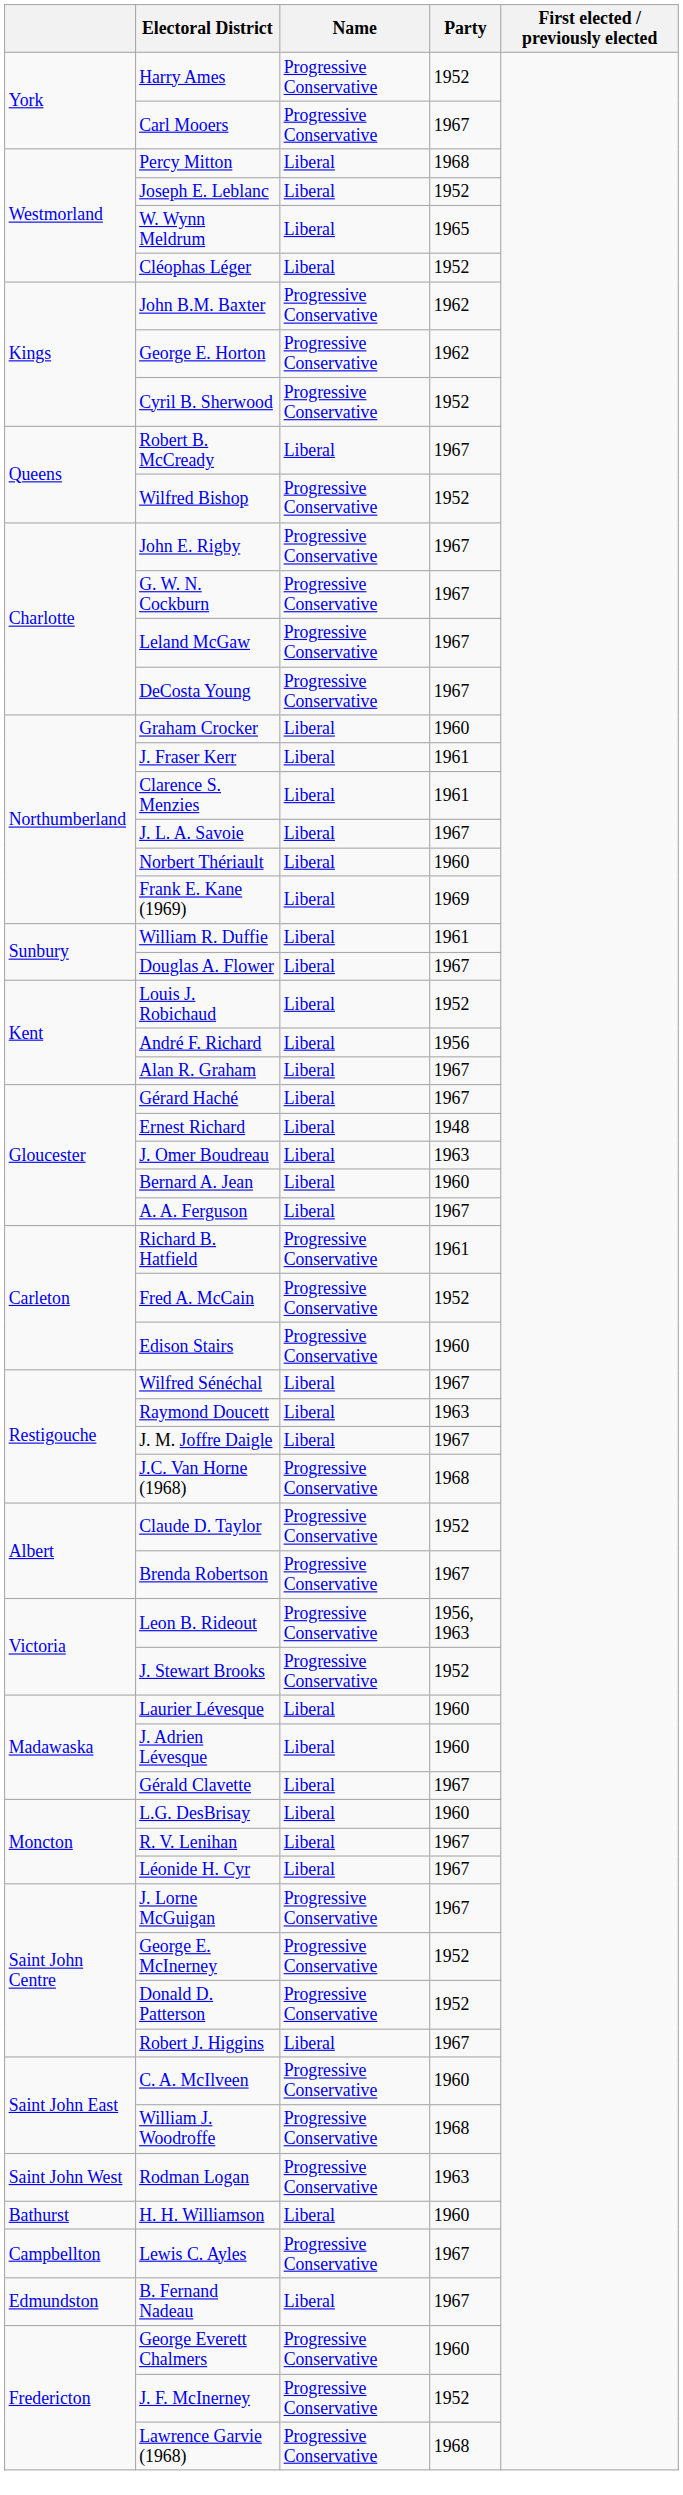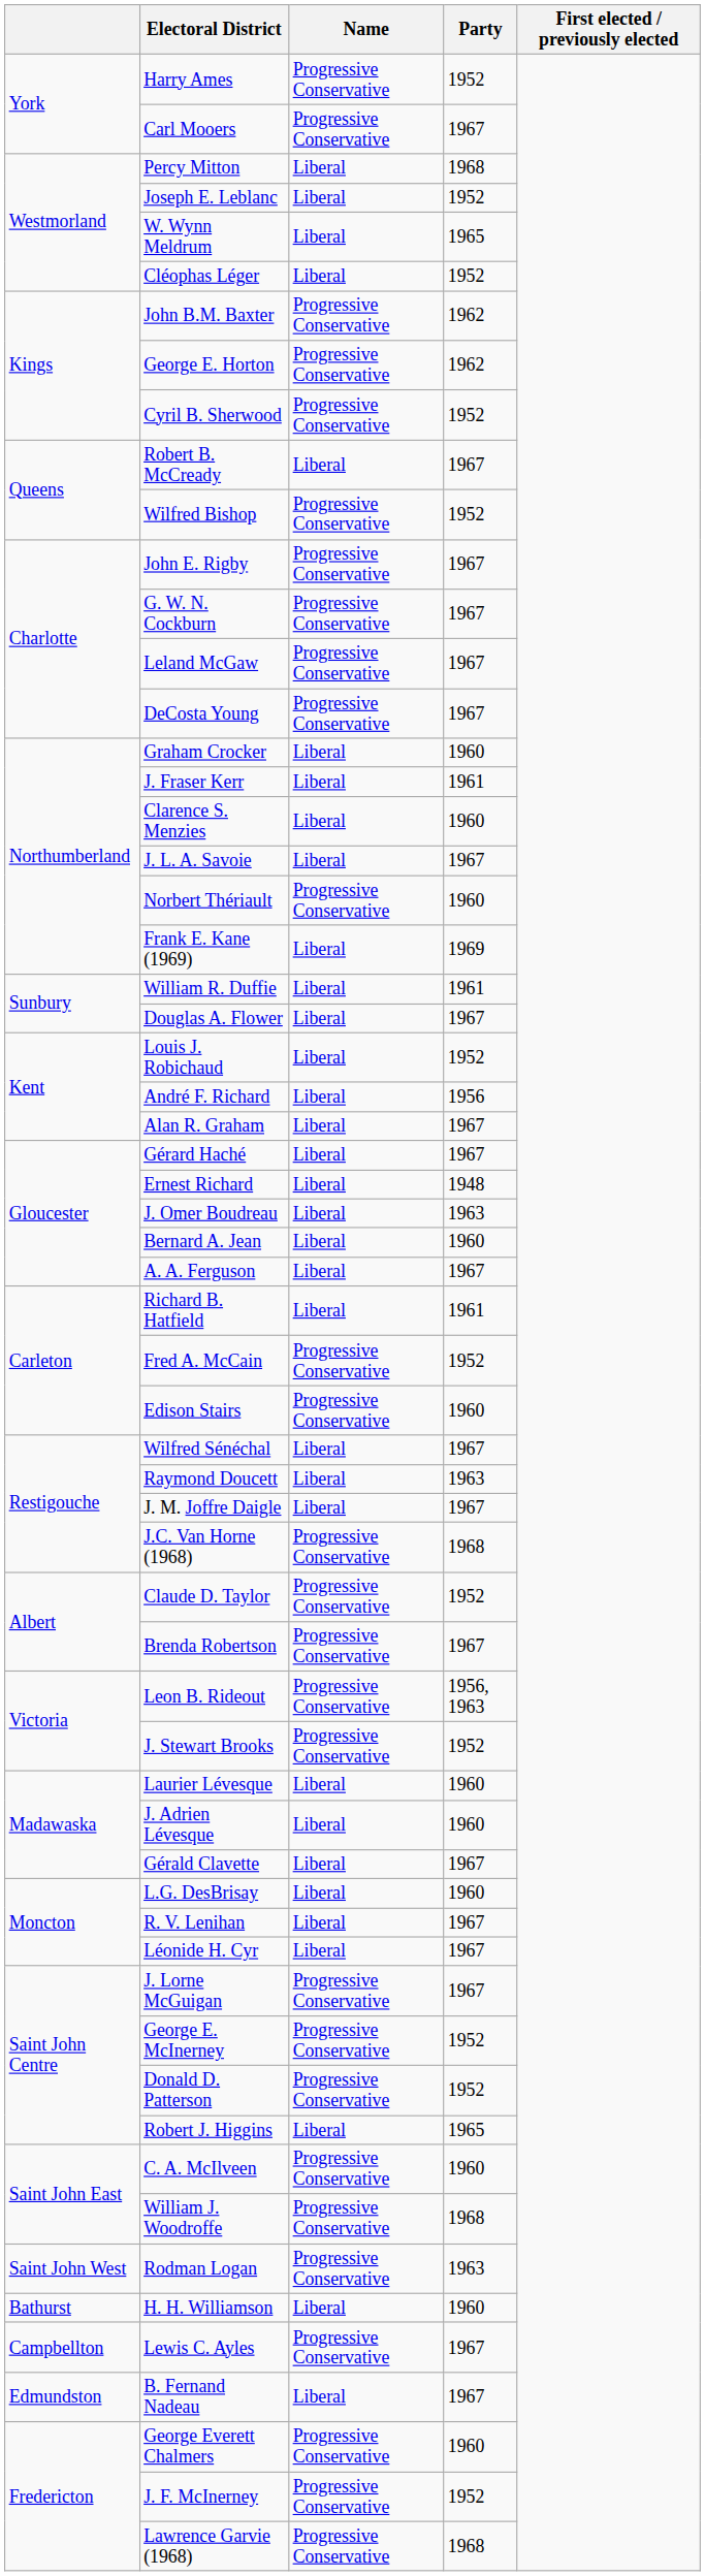 <table class="wikitable sortable">
 <tr>
 <th></th>
 <th>Electoral District</th>
 <th>Name</th>
 <th>Party</th>
 <th>First elected / previously elected</th>
 </tr>
 <tr>
 <td rowspan="2"><a href='#'>York</a></td>
 <td><a href='#'>Harry Ames</a></td>
 <td><a href='#'>Progressive Conservative</a></td>
 <td>1952</td>
 </tr>
 <tr>
 <td><a href='#'>Carl Mooers</a></td>
 <td><a href='#'>Progressive Conservative</a></td>
 <td>1967</td>
 </tr>
 <tr>
 <td rowspan="4"><a href='#'>Westmorland</a></td>
 <td><a href='#'>Percy Mitton</a></td>
 <td><a href='#'>Liberal</a></td>
 <td>1968</td>
 </tr>
 <tr>
 <td><a href='#'>Joseph E. Leblanc</a></td>
 <td><a href='#'>Liberal</a></td>
 <td>1952</td>
 </tr>
 <tr>
 <td><a href='#'>W. Wynn Meldrum</a></td>
 <td><a href='#'>Liberal</a></td>
 <td>1965</td>
 </tr>
 <tr>
 <td><a href='#'>Cléophas Léger</a></td>
 <td><a href='#'>Liberal</a></td>
 <td>1952</td>
 </tr>
 <tr>
 <td rowspan="3"><a href='#'>Kings</a></td>
 <td><a href='#'>John B.M. Baxter</a></td>
 <td><a href='#'>Progressive Conservative</a></td>
 <td>1962</td>
 </tr>
 <tr>
 <td><a href='#'>George E. Horton</a></td>
 <td><a href='#'>Progressive Conservative</a></td>
 <td>1962</td>
 </tr>
 <tr>
 <td><a href='#'>Cyril B. Sherwood</a></td>
 <td><a href='#'>Progressive Conservative</a></td>
 <td>1952</td>
 </tr>
 <tr>
 <td rowspan="2"><a href='#'>Queens</a></td>
 <td><a href='#'>Robert B. McCready</a></td>
 <td><a href='#'>Liberal</a></td>
 <td>1967</td>
 </tr>
 <tr>
 <td><a href='#'>Wilfred Bishop</a></td>
 <td><a href='#'>Progressive Conservative</a></td>
 <td>1952</td>
 </tr>
 <tr>
 <td rowspan="4"><a href='#'>Charlotte</a></td>
 <td><a href='#'>John E. Rigby</a></td>
 <td><a href='#'>Progressive Conservative</a></td>
 <td>1967</td>
 </tr>
 <tr>
 <td><a href='#'>G. W. N. Cockburn</a></td>
 <td><a href='#'>Progressive Conservative</a></td>
 <td>1967</td>
 </tr>
 <tr>
 <td><a href='#'>Leland McGaw</a></td>
 <td><a href='#'>Progressive Conservative</a></td>
 <td>1967</td>
 </tr>
 <tr>
 <td><a href='#'>DeCosta Young</a></td>
 <td><a href='#'>Progressive Conservative</a></td>
 <td>1967</td>
 </tr>
 <tr>
 <td rowspan="6"><a href='#'>Northumberland</a></td>
 <td><a href='#'>Graham Crocker</a></td>
 <td><a href='#'>Liberal</a></td>
 <td>1960</td>
 </tr>
 <tr>
 <td><a href='#'>J. Fraser Kerr</a></td>
 <td><a href='#'>Liberal</a></td>
 <td>1961</td>
 </tr>
 <tr>
 <td><a href='#'>Clarence S. Menzies</a></td>
 <td><a href='#'>Liberal</a></td>
-<td>1961</td>
+<td>1960</td>
 </tr>
 <tr>
 <td><a href='#'>J. L. A. Savoie</a></td>
 <td><a href='#'>Liberal</a></td>
 <td>1967</td>
 </tr>
 <tr>
 <td><a href='#'>Norbert Thériault</a></td>
-<td><a href='#'>Liberal</a></td>
+<td><a href='#'>Progressive Conservative</a></td>
 <td>1960</td>
 </tr>
 <tr>
 <td><a href='#'>Frank E. Kane</a> (1969)</td>
 <td><a href='#'>Liberal</a></td>
 <td>1969</td>
 </tr>
 <tr>
 <td rowspan="2"><a href='#'>Sunbury</a></td>
 <td><a href='#'>William R. Duffie</a></td>
 <td><a href='#'>Liberal</a></td>
 <td>1961</td>
 </tr>
 <tr>
 <td><a href='#'>Douglas A. Flower</a></td>
 <td><a href='#'>Liberal</a></td>
 <td>1967</td>
 </tr>
 <tr>
 <td rowspan="3"><a href='#'>Kent</a></td>
 <td><a href='#'>Louis J. Robichaud</a></td>
 <td><a href='#'>Liberal</a></td>
 <td>1952</td>
 </tr>
 <tr>
 <td><a href='#'>André F. Richard</a></td>
 <td><a href='#'>Liberal</a></td>
 <td>1956</td>
 </tr>
 <tr>
 <td><a href='#'>Alan R. Graham</a></td>
 <td><a href='#'>Liberal</a></td>
 <td>1967</td>
 </tr>
 <tr>
 <td rowspan="5"><a href='#'>Gloucester</a></td>
 <td><a href='#'>Gérard Haché</a></td>
 <td><a href='#'>Liberal</a></td>
 <td>1967</td>
 </tr>
 <tr>
 <td><a href='#'>Ernest Richard</a></td>
 <td><a href='#'>Liberal</a></td>
 <td>1948</td>
 </tr>
 <tr>
 <td><a href='#'>J. Omer Boudreau</a></td>
 <td><a href='#'>Liberal</a></td>
 <td>1963</td>
 </tr>
 <tr>
 <td><a href='#'>Bernard A. Jean</a></td>
 <td><a href='#'>Liberal</a></td>
 <td>1960</td>
 </tr>
 <tr>
 <td><a href='#'>A. A. Ferguson</a></td>
 <td><a href='#'>Liberal</a></td>
 <td>1967</td>
 </tr>
 <tr>
 <td rowspan="3"><a href='#'>Carleton</a></td>
 <td><a href='#'>Richard B. Hatfield</a></td>
-<td><a href='#'>Progressive Conservative</a></td>
+<td><a href='#'>Liberal</a></td>
 <td>1961</td>
 </tr>
 <tr>
 <td><a href='#'>Fred A. McCain</a></td>
 <td><a href='#'>Progressive Conservative</a></td>
 <td>1952</td>
 </tr>
 <tr>
 <td><a href='#'>Edison Stairs</a></td>
 <td><a href='#'>Progressive Conservative</a></td>
 <td>1960</td>
 </tr>
 <tr>
 <td rowspan="4"><a href='#'>Restigouche</a></td>
 <td><a href='#'>Wilfred Sénéchal</a></td>
 <td><a href='#'>Liberal</a></td>
 <td>1967</td>
 </tr>
 <tr>
 <td><a href='#'>Raymond Doucett</a></td>
 <td><a href='#'>Liberal</a></td>
 <td>1963</td>
 </tr>
 <tr>
 <td>J. M. <a href='#'>Joffre Daigle</a></td>
 <td><a href='#'>Liberal</a></td>
 <td>1967</td>
 </tr>
 <tr>
 <td><a href='#'>J.C. Van Horne</a> (1968)</td>
 <td><a href='#'>Progressive Conservative</a></td>
 <td>1968</td>
 </tr>
 <tr>
 <td rowspan="2"><a href='#'>Albert</a></td>
 <td><a href='#'>Claude D. Taylor</a></td>
 <td><a href='#'>Progressive Conservative</a></td>
 <td>1952</td>
 </tr>
 <tr>
 <td><a href='#'>Brenda Robertson</a></td>
 <td><a href='#'>Progressive Conservative</a></td>
 <td>1967</td>
 </tr>
 <tr>
 <td rowspan="2"><a href='#'>Victoria</a></td>
 <td><a href='#'>Leon B. Rideout</a></td>
 <td><a href='#'>Progressive Conservative</a></td>
 <td>1956, 1963</td>
 </tr>
 <tr>
 <td><a href='#'>J. Stewart Brooks</a></td>
 <td><a href='#'>Progressive Conservative</a></td>
 <td>1952</td>
 </tr>
 <tr>
 <td rowspan="3"><a href='#'>Madawaska</a></td>
 <td><a href='#'>Laurier Lévesque</a></td>
 <td><a href='#'>Liberal</a></td>
 <td>1960</td>
 </tr>
 <tr>
 <td><a href='#'>J. Adrien Lévesque</a></td>
 <td><a href='#'>Liberal</a></td>
 <td>1960</td>
 </tr>
 <tr>
 <td><a href='#'>Gérald Clavette</a></td>
 <td><a href='#'>Liberal</a></td>
 <td>1967</td>
 </tr>
 <tr>
 <td rowspan="3"><a href='#'>Moncton</a></td>
 <td><a href='#'>L.G. DesBrisay</a></td>
 <td><a href='#'>Liberal</a></td>
 <td>1960</td>
 </tr>
 <tr>
 <td><a href='#'>R. V. Lenihan</a></td>
 <td><a href='#'>Liberal</a></td>
 <td>1967</td>
 </tr>
 <tr>
 <td><a href='#'>Léonide H. Cyr</a></td>
 <td><a href='#'>Liberal</a></td>
 <td>1967</td>
 </tr>
 <tr>
 <td rowspan="4"><a href='#'>Saint John Centre</a></td>
 <td><a href='#'>J. Lorne McGuigan</a></td>
 <td><a href='#'>Progressive Conservative</a></td>
 <td>1967</td>
 </tr>
 <tr>
 <td><a href='#'>George E. McInerney</a></td>
 <td><a href='#'>Progressive Conservative</a></td>
 <td>1952</td>
 </tr>
 <tr>
 <td><a href='#'>Donald D. Patterson</a></td>
 <td><a href='#'>Progressive Conservative</a></td>
 <td>1952</td>
 </tr>
 <tr>
 <td><a href='#'>Robert J. Higgins</a></td>
 <td><a href='#'>Liberal</a></td>
-<td>1967</td>
+<td>1965</td>
 </tr>
 <tr>
 <td rowspan="2"><a href='#'>Saint John East</a></td>
 <td><a href='#'>C. A. McIlveen</a></td>
 <td><a href='#'>Progressive Conservative</a></td>
 <td>1960</td>
 </tr>
 <tr>
 <td><a href='#'>William J. Woodroffe</a></td>
 <td><a href='#'>Progressive Conservative</a></td>
 <td>1968</td>
 </tr>
 <tr>
 <td><a href='#'>Saint John West</a></td>
 <td><a href='#'>Rodman Logan</a></td>
 <td><a href='#'>Progressive Conservative</a></td>
 <td>1963</td>
 </tr>
 <tr>
 <td><a href='#'>Bathurst</a></td>
 <td><a href='#'>H. H. Williamson</a></td>
 <td><a href='#'>Liberal</a></td>
 <td>1960</td>
 </tr>
 <tr>
 <td><a href='#'>Campbellton</a></td>
 <td><a href='#'>Lewis C. Ayles</a></td>
 <td><a href='#'>Progressive Conservative</a></td>
 <td>1967</td>
 </tr>
 <tr>
 <td><a href='#'>Edmundston</a></td>
 <td><a href='#'>B. Fernand Nadeau</a></td>
 <td><a href='#'>Liberal</a></td>
 <td>1967</td>
 </tr>
 <tr>
 <td rowspan="3"><a href='#'>Fredericton</a></td>
 <td><a href='#'>George Everett Chalmers</a></td>
 <td><a href='#'>Progressive Conservative</a></td>
 <td>1960</td>
 </tr>
 <tr>
 <td><a href='#'>J. F. McInerney</a></td>
 <td><a href='#'>Progressive Conservative</a></td>
 <td>1952</td>
 </tr>
 <tr>
 <td><a href='#'>Lawrence Garvie</a> (1968)</td>
 <td><a href='#'>Progressive Conservative</a></td>
 <td>1968</td>
 </tr>
 </table>
